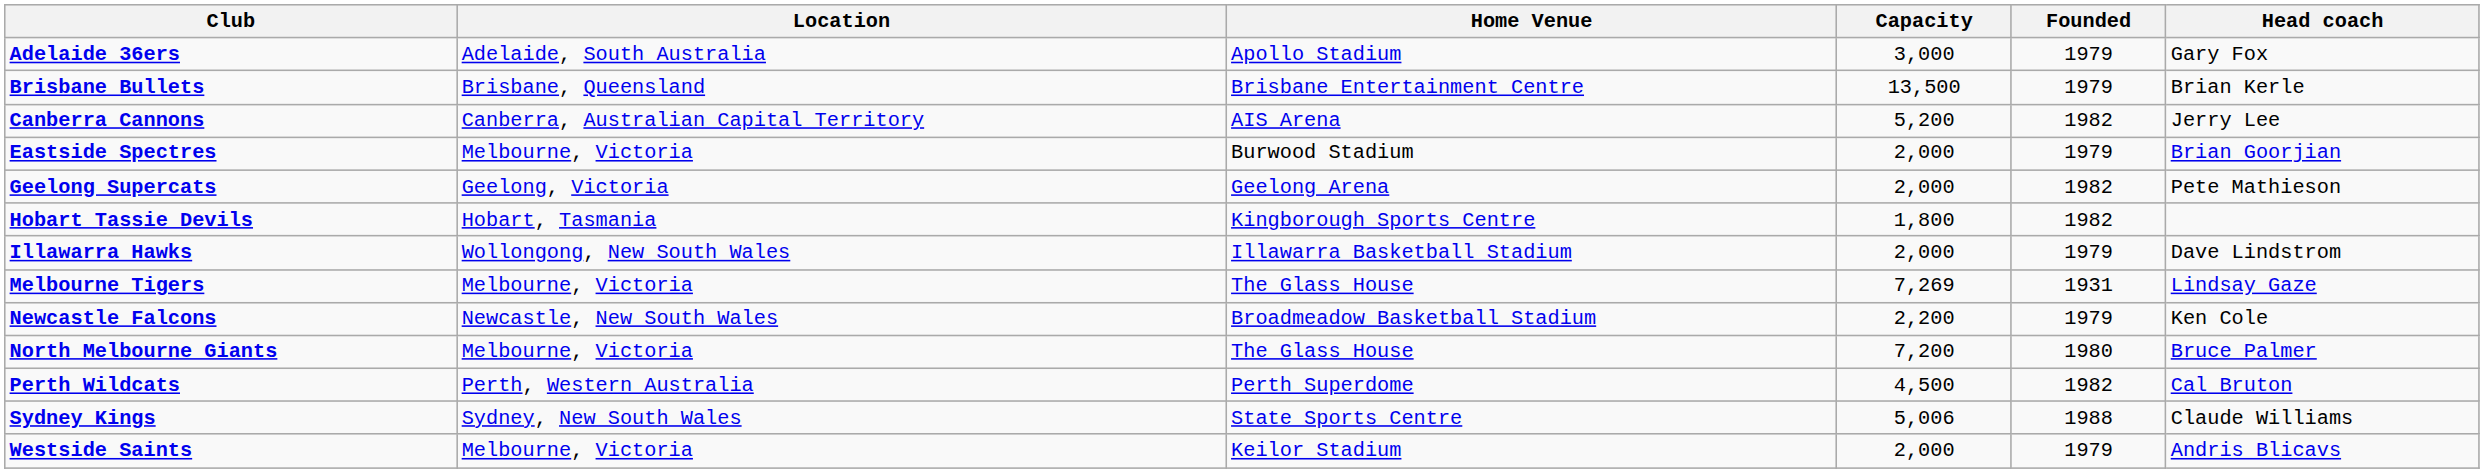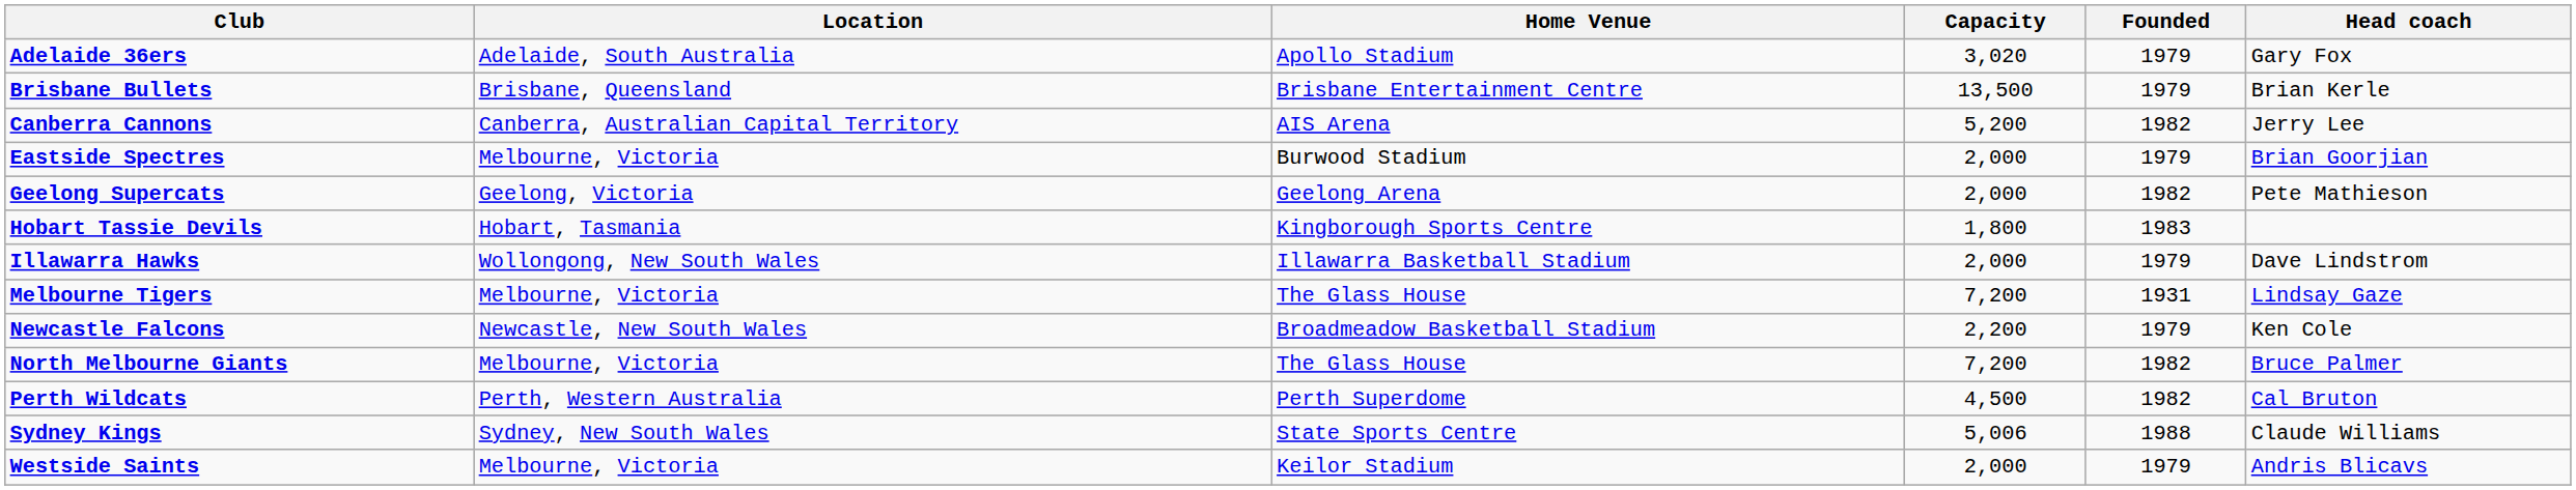 <table class="wikitable sortable" style="width:80%; text-align:left">
 <tr>
 <th>Club</th>
 <th>Location</th>
 <th>Home Venue</th>
 <th>Capacity</th>
 <th>Founded</th>
 <th>Head coach</th>
 </tr>
 <tr>
 <td><strong><a href='#'>Adelaide 36ers</a></strong></td>
 <td> <a href='#'>Adelaide</a>, <a href='#'>South Australia</a></td>
 <td><a href='#'>Apollo Stadium</a></td>
-<td align=center>3,000</td>
+<td align=center>3,020</td>
 <td align=center>1979</td>
 <td> Gary Fox</td>
 </tr>
 <tr>
 <td><strong><a href='#'>Brisbane Bullets</a></strong></td>
 <td> <a href='#'>Brisbane</a>, <a href='#'>Queensland</a></td>
 <td><a href='#'>Brisbane Entertainment Centre</a></td>
 <td align=center>13,500</td>
 <td align=center>1979</td>
 <td> Brian Kerle</td>
 </tr>
 <tr>
 <td><strong><a href='#'>Canberra Cannons</a></strong></td>
 <td> <a href='#'>Canberra</a>, <a href='#'>Australian Capital Territory</a></td>
 <td><a href='#'>AIS Arena</a></td>
 <td align=center>5,200</td>
 <td align=center>1982</td>
 <td> Jerry Lee</td>
 </tr>
 <tr>
 <td><strong><a href='#'>Eastside Spectres</a></strong></td>
 <td> <a href='#'>Melbourne</a>, <a href='#'>Victoria</a></td>
 <td>Burwood Stadium</td>
 <td align=center>2,000</td>
 <td align=center>1979</td>
 <td> <a href='#'>Brian Goorjian</a></td>
 </tr>
 <tr>
 <td><strong><a href='#'>Geelong Supercats</a></strong></td>
 <td> <a href='#'>Geelong</a>, <a href='#'>Victoria</a></td>
 <td><a href='#'>Geelong Arena</a></td>
 <td align=center>2,000</td>
 <td align=center>1982</td>
 <td> Pete Mathieson </td>
 </tr>
 <tr>
 <td><strong><a href='#'>Hobart Tassie Devils</a></strong></td>
 <td> <a href='#'>Hobart</a>, <a href='#'>Tasmania</a></td>
 <td><a href='#'>Kingborough Sports Centre</a></td>
 <td align=center>1,800</td>
-<td align=center>1982</td>
+<td align=center>1983</td>
 <td></td>
 </tr>
 <tr>
 <td><strong><a href='#'>Illawarra Hawks</a></strong></td>
 <td> <a href='#'>Wollongong</a>, <a href='#'>New South Wales</a></td>
 <td><a href='#'>Illawarra Basketball Stadium</a></td>
 <td align=center>2,000</td>
 <td align=center>1979</td>
 <td> Dave Lindstrom</td>
 </tr>
 <tr>
 <td><strong><a href='#'>Melbourne Tigers</a></strong></td>
 <td> <a href='#'>Melbourne</a>, <a href='#'>Victoria</a></td>
 <td><a href='#'>The Glass House</a></td>
-<td align=center>7,269</td>
+<td align=center>7,200</td>
 <td align=center>1931</td>
 <td> <a href='#'>Lindsay Gaze</a></td>
 </tr>
 <tr>
 <td><strong><a href='#'>Newcastle Falcons</a></strong></td>
 <td> <a href='#'>Newcastle</a>, <a href='#'>New South Wales</a></td>
 <td><a href='#'>Broadmeadow Basketball Stadium</a></td>
 <td align=center>2,200</td>
 <td align=center>1979</td>
 <td> Ken Cole</td>
 </tr>
 <tr>
 <td><strong><a href='#'>North Melbourne Giants</a></strong></td>
 <td> <a href='#'>Melbourne</a>, <a href='#'>Victoria</a></td>
 <td><a href='#'>The Glass House</a></td>
 <td align=center>7,200</td>
-<td align=center>1980</td>
+<td align=center>1982</td>
 <td> <a href='#'>Bruce Palmer</a></td>
 </tr>
 <tr>
 <td><strong><a href='#'>Perth Wildcats</a></strong></td>
 <td> <a href='#'>Perth</a>, <a href='#'>Western Australia</a></td>
 <td><a href='#'>Perth Superdome</a></td>
 <td align=center>4,500</td>
 <td align=center>1982</td>
 <td> <a href='#'>Cal Bruton</a></td>
 </tr>
 <tr>
 <td><strong><a href='#'>Sydney Kings</a></strong></td>
 <td> <a href='#'>Sydney</a>, <a href='#'>New South Wales</a></td>
 <td><a href='#'>State Sports Centre</a></td>
 <td align=center>5,006</td>
 <td align=center>1988</td>
 <td> Claude Williams</td>
 </tr>
 <tr>
 <td><strong><a href='#'>Westside Saints</a></strong></td>
 <td> <a href='#'>Melbourne</a>, <a href='#'>Victoria</a></td>
 <td><a href='#'>Keilor Stadium</a></td>
 <td align=center>2,000</td>
 <td align=center>1979</td>
 <td> <a href='#'>Andris Blicavs</a></td>
 </tr>
 </table>
